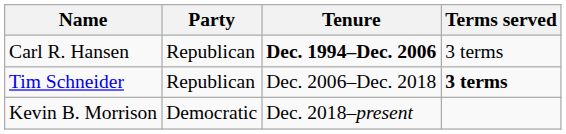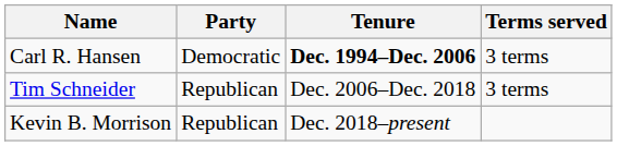 <table class="wikitable mw-collapsible mw-collapsed">
 <tr>
 <th scope="col">Name</th>
 <th scope="col">Party</th>
 <th scope="col">Tenure</th>
 <th scope="col">Terms served</th>
 </tr>
 <tr>
 <td>Carl R. Hansen</td>
-<td>Republican</td>
+<td>Democratic</td>
 <td><strong>Dec. 1994–Dec. 2006</strong></td>
 <td>3 terms</td>
 </tr>
 <tr>
 <td><a href='#'>Tim Schneider</a></td>
 <td>Republican</td>
 <td>Dec. 2006–Dec. 2018</td>
-<td><strong>3 terms</strong></td>
+<td>3 terms</td>
 </tr>
 <tr>
 <td>Kevin B. Morrison</td>
-<td>Democratic</td>
+<td>Republican</td>
 <td>Dec. 2018–<em>present</em></td>
 <td></td>
 </tr>
 </table>
